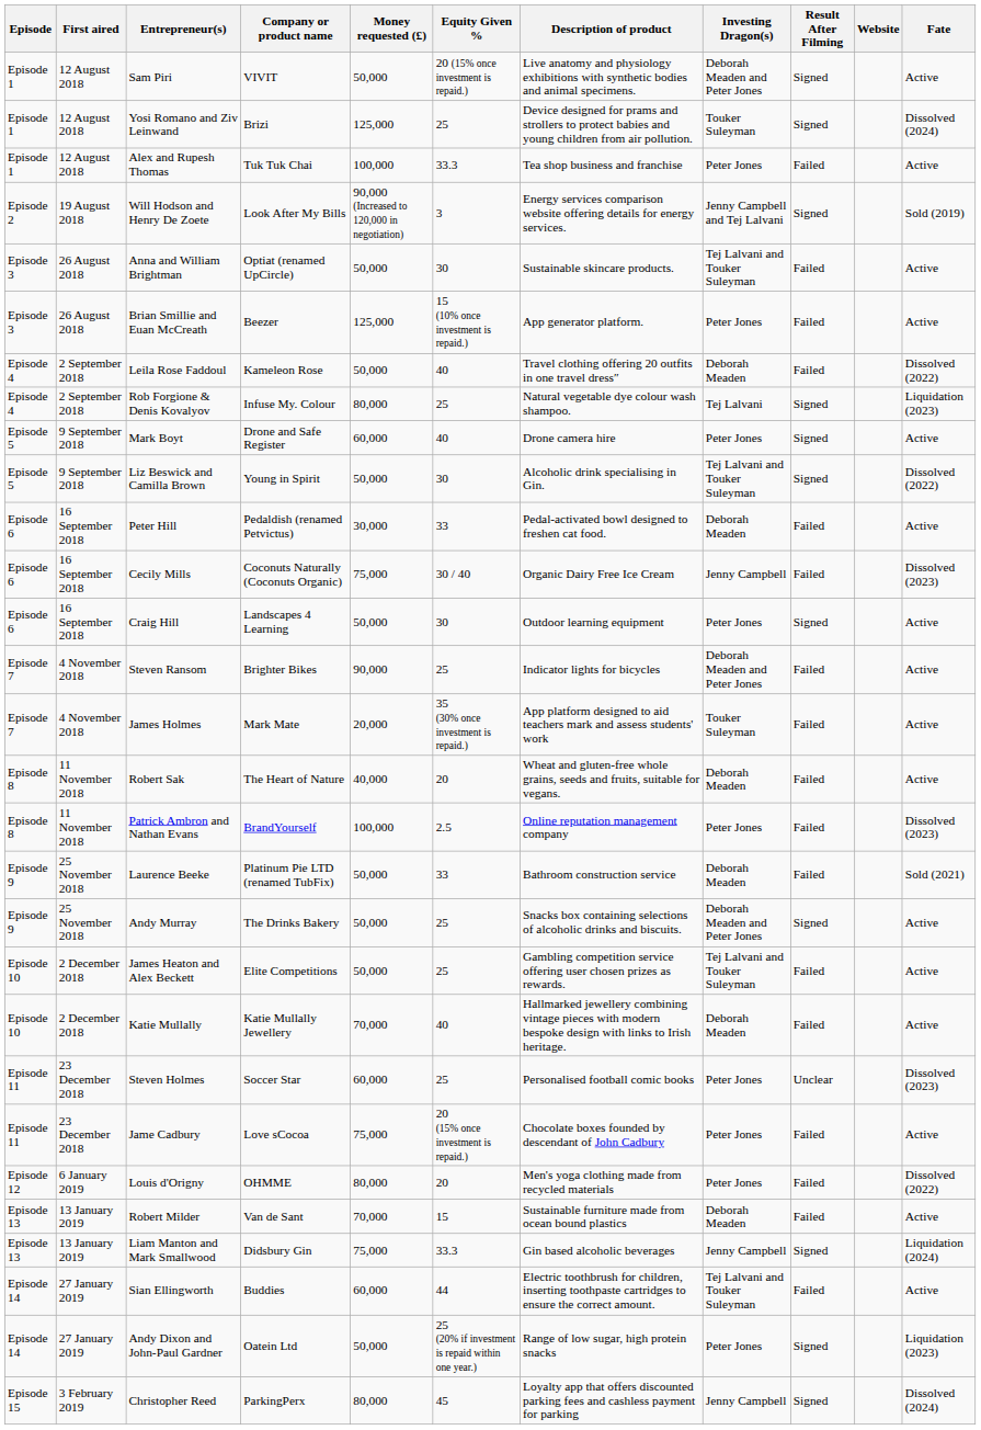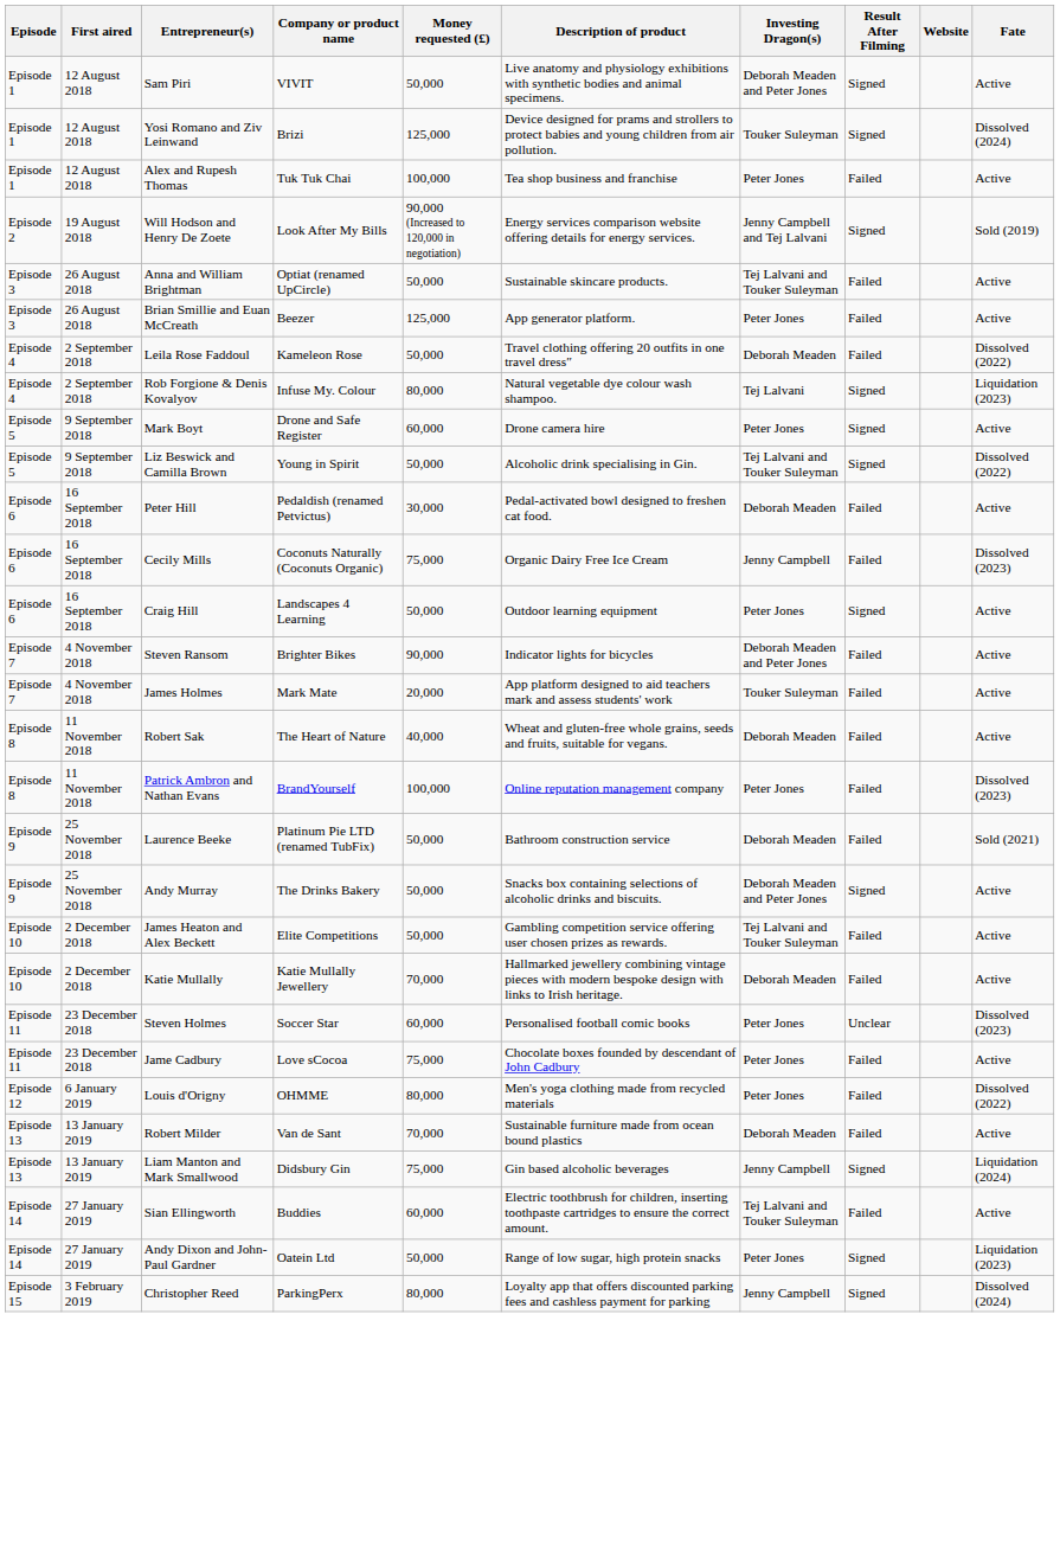 <table class="wikitable sortable">
 <tr>
 <th>Episode</th>
 <th>First aired</th>
 <th>Entrepreneur(s)</th>
 <th>Company or product name</th>
 <th>Money requested (£)</th>
-<th>Equity Given %</th>
 <th>Description of product</th>
 <th>Investing Dragon(s)</th>
 <th>Result After Filming</th>
 <th>Website</th>
 <th>Fate</th>
 </tr>
 <tr>
 <td>Episode 1</td>
 <td>12 August 2018</td>
 <td>Sam Piri</td>
 <td>VIVIT</td>
 <td>50,000</td>
-<td>20 <small>(15% once investment is repaid.)</small></td>
 <td>Live anatomy and physiology exhibitions with synthetic bodies and animal specimens.</td>
 <td>Deborah Meaden and Peter Jones</td>
 <td>Signed</td>
 <td></td>
 <td>Active </td>
 </tr>
 <tr>
 <td>Episode 1</td>
 <td>12 August 2018</td>
 <td>Yosi Romano and Ziv Leinwand</td>
 <td>Brizi</td>
 <td>125,000</td>
-<td>25</td>
 <td>Device designed for prams and strollers to protect babies and young children from air pollution.</td>
 <td>Touker Suleyman</td>
 <td>Signed</td>
 <td></td>
 <td>Dissolved (2024) </td>
 </tr>
 <tr>
 <td>Episode 1</td>
 <td>12 August 2018</td>
 <td>Alex and Rupesh Thomas</td>
 <td>Tuk Tuk Chai</td>
 <td>100,000</td>
-<td>33.3</td>
 <td>Tea shop business and franchise</td>
 <td>Peter Jones</td>
 <td>Failed </td>
 <td></td>
 <td>Active </td>
 </tr>
 <tr>
 <td>Episode 2</td>
 <td>19 August 2018</td>
 <td>Will Hodson and Henry De Zoete</td>
 <td>Look After My Bills</td>
 <td>90,000<br><small>(Increased to 120,000 in negotiation)</small></td>
-<td>3</td>
 <td>Energy services comparison website offering details for energy services.</td>
 <td>Jenny Campbell and Tej Lalvani</td>
 <td>Signed</td>
 <td></td>
 <td>Sold (2019) </td>
 </tr>
 <tr>
 <td>Episode 3</td>
 <td>26 August 2018</td>
 <td>Anna and William Brightman</td>
 <td>Optiat (renamed UpCircle)</td>
 <td>50,000</td>
-<td>30</td>
 <td>Sustainable skincare products.</td>
 <td>Tej Lalvani and Touker Suleyman</td>
 <td>Failed </td>
 <td></td>
 <td>Active </td>
 </tr>
 <tr>
 <td>Episode 3</td>
 <td>26 August 2018</td>
 <td>Brian Smillie and Euan McCreath</td>
 <td>Beezer</td>
 <td>125,000</td>
-<td>15<br><small>(10% once investment is repaid.)</small></td>
 <td>App generator platform.</td>
 <td>Peter Jones</td>
 <td>Failed </td>
 <td></td>
 <td>Active </td>
 </tr>
 <tr>
 <td>Episode 4</td>
 <td>2 September 2018</td>
 <td>Leila Rose Faddoul</td>
 <td>Kameleon Rose</td>
 <td>50,000</td>
-<td>40</td>
 <td>Travel clothing offering 20 outfits in one travel dress″</td>
 <td>Deborah Meaden</td>
 <td>Failed </td>
 <td></td>
 <td>Dissolved (2022) </td>
 </tr>
 <tr>
 <td>Episode 4</td>
 <td>2 September 2018</td>
 <td>Rob Forgione & Denis Kovalyov</td>
 <td>Infuse My. Colour</td>
 <td>80,000</td>
-<td>25</td>
 <td>Natural vegetable dye colour wash shampoo.</td>
 <td>Tej Lalvani</td>
 <td>Signed</td>
 <td></td>
 <td>Liquidation (2023) </td>
 </tr>
 <tr>
 <td>Episode 5</td>
 <td>9 September 2018</td>
 <td>Mark Boyt</td>
 <td>Drone and Safe Register</td>
 <td>60,000</td>
-<td>40</td>
 <td>Drone camera hire</td>
 <td>Peter Jones</td>
 <td>Signed</td>
 <td></td>
 <td>Active </td>
 </tr>
 <tr>
 <td>Episode 5</td>
 <td>9 September 2018</td>
 <td>Liz Beswick and Camilla Brown</td>
 <td>Young in Spirit</td>
 <td>50,000</td>
-<td>30</td>
 <td>Alcoholic drink specialising in Gin.</td>
 <td>Tej Lalvani and Touker Suleyman</td>
 <td>Signed</td>
 <td></td>
 <td>Dissolved (2022) </td>
 </tr>
 <tr>
 <td>Episode 6</td>
 <td>16 September 2018</td>
 <td>Peter Hill</td>
 <td>Pedaldish (renamed Petvictus)</td>
 <td>30,000</td>
-<td>33</td>
 <td>Pedal-activated bowl designed to freshen cat food.</td>
 <td>Deborah Meaden</td>
 <td>Failed </td>
 <td></td>
 <td>Active </td>
 </tr>
 <tr>
 <td>Episode 6</td>
 <td>16 September 2018</td>
 <td>Cecily Mills</td>
 <td>Coconuts Naturally (Coconuts Organic)</td>
 <td>75,000</td>
-<td>30 / 40</td>
 <td>Organic Dairy Free Ice Cream</td>
 <td>Jenny Campbell</td>
 <td>Failed </td>
 <td></td>
 <td>Dissolved (2023) </td>
 </tr>
 <tr>
 <td>Episode 6</td>
 <td>16 September 2018</td>
 <td>Craig Hill</td>
 <td>Landscapes 4 Learning</td>
 <td>50,000</td>
-<td>30</td>
 <td>Outdoor learning equipment</td>
 <td>Peter Jones</td>
 <td>Signed</td>
 <td></td>
 <td>Active </td>
 </tr>
 <tr>
 <td>Episode 7</td>
 <td>4 November 2018</td>
 <td>Steven Ransom</td>
 <td>Brighter Bikes</td>
 <td>90,000</td>
-<td>25</td>
 <td>Indicator lights for bicycles</td>
 <td>Deborah Meaden and Peter Jones</td>
 <td>Failed </td>
 <td></td>
 <td>Active </td>
 </tr>
 <tr>
 <td>Episode 7</td>
 <td>4 November 2018</td>
 <td>James Holmes</td>
 <td>Mark Mate</td>
 <td>20,000</td>
-<td>35 <br><small>(30% once investment is repaid.)</small></td>
 <td>App platform designed to aid teachers mark and assess students' work</td>
 <td>Touker Suleyman</td>
 <td>Failed </td>
 <td></td>
 <td>Active </td>
 </tr>
 <tr>
 <td>Episode 8</td>
 <td>11 November 2018</td>
 <td>Robert Sak</td>
 <td>The Heart of Nature</td>
 <td>40,000</td>
-<td>20</td>
 <td>Wheat and gluten-free whole grains, seeds and fruits, suitable for vegans.</td>
 <td>Deborah Meaden</td>
 <td>Failed </td>
 <td></td>
 <td>Active </td>
 </tr>
 <tr>
 <td>Episode 8</td>
 <td>11 November 2018</td>
 <td><a href='#'>Patrick Ambron</a> and Nathan Evans</td>
 <td><a href='#'>BrandYourself</a></td>
 <td>100,000</td>
-<td>2.5</td>
 <td><a href='#'>Online reputation management</a> company</td>
 <td>Peter Jones</td>
 <td>Failed </td>
 <td></td>
 <td>Dissolved (2023) </td>
 </tr>
 <tr>
 <td>Episode 9</td>
 <td>25 November 2018</td>
 <td>Laurence Beeke</td>
 <td>Platinum Pie LTD (renamed TubFix)</td>
 <td>50,000</td>
-<td>33</td>
 <td>Bathroom construction service</td>
 <td>Deborah Meaden</td>
 <td>Failed </td>
 <td></td>
 <td>Sold (2021) </td>
 </tr>
 <tr>
 <td>Episode 9</td>
 <td>25 November 2018</td>
 <td>Andy Murray</td>
 <td>The Drinks Bakery</td>
 <td>50,000</td>
-<td>25</td>
 <td>Snacks box containing selections of alcoholic drinks and biscuits.</td>
 <td>Deborah Meaden and Peter Jones</td>
 <td>Signed</td>
 <td></td>
 <td>Active </td>
 </tr>
 <tr>
 <td>Episode 10</td>
 <td>2 December 2018</td>
 <td>James Heaton and Alex Beckett</td>
 <td>Elite Competitions</td>
 <td>50,000</td>
-<td>25</td>
 <td>Gambling competition service offering user chosen prizes as rewards.</td>
 <td>Tej Lalvani and Touker Suleyman</td>
 <td>Failed </td>
 <td></td>
 <td>Active </td>
 </tr>
 <tr>
 <td>Episode 10</td>
 <td>2 December 2018</td>
 <td>Katie Mullally</td>
 <td>Katie Mullally Jewellery</td>
 <td>70,000</td>
-<td>40</td>
 <td>Hallmarked jewellery combining vintage pieces with modern bespoke design with links to Irish heritage.</td>
 <td>Deborah Meaden</td>
 <td>Failed </td>
 <td></td>
 <td>Active </td>
 </tr>
 <tr>
 <td>Episode 11</td>
 <td>23 December 2018</td>
 <td>Steven Holmes</td>
 <td>Soccer Star</td>
 <td>60,000</td>
-<td>25</td>
 <td>Personalised football comic books</td>
 <td>Peter Jones</td>
 <td>Unclear </td>
 <td></td>
 <td>Dissolved (2023) </td>
 </tr>
 <tr>
 <td>Episode 11</td>
 <td>23 December 2018</td>
 <td>Jame Cadbury</td>
 <td>Love sCocoa</td>
 <td>75,000</td>
-<td>20 <br><small>(15% once investment is repaid.)</small></td>
 <td>Chocolate boxes founded by descendant of <a href='#'>John Cadbury</a></td>
 <td>Peter Jones</td>
 <td>Failed </td>
 <td></td>
 <td>Active </td>
 </tr>
 <tr>
 <td>Episode 12</td>
 <td>6 January 2019</td>
 <td>Louis d'Origny</td>
 <td>OHMME</td>
 <td>80,000</td>
-<td>20</td>
 <td>Men's yoga clothing made from recycled materials</td>
 <td>Peter Jones</td>
 <td>Failed </td>
 <td></td>
 <td>Dissolved (2022) </td>
 </tr>
 <tr>
 <td>Episode 13</td>
 <td>13 January 2019</td>
 <td>Robert Milder</td>
 <td>Van de Sant</td>
 <td>70,000</td>
-<td>15</td>
 <td>Sustainable furniture made from ocean bound plastics</td>
 <td>Deborah Meaden</td>
 <td>Failed </td>
 <td></td>
 <td>Active</td>
 </tr>
 <tr>
 <td>Episode 13</td>
 <td>13 January 2019</td>
 <td>Liam Manton and Mark Smallwood</td>
 <td>Didsbury Gin</td>
 <td>75,000</td>
-<td>33.3</td>
 <td>Gin based alcoholic beverages</td>
 <td>Jenny Campbell</td>
 <td>Signed</td>
 <td></td>
 <td>Liquidation (2024) </td>
 </tr>
 <tr>
 <td>Episode 14</td>
 <td>27 January 2019</td>
 <td>Sian Ellingworth</td>
 <td>Buddies</td>
 <td>60,000</td>
-<td>44</td>
 <td>Electric toothbrush for children, inserting toothpaste cartridges to ensure the correct amount.</td>
 <td>Tej Lalvani and Touker Suleyman</td>
 <td>Failed </td>
 <td></td>
 <td>Active </td>
 </tr>
 <tr>
 <td>Episode 14</td>
 <td>27 January 2019</td>
 <td>Andy Dixon and John-Paul Gardner</td>
 <td>Oatein Ltd</td>
 <td>50,000</td>
-<td>25 <br><small>(20% if investment is repaid within one year.)</small></td>
 <td>Range of low sugar, high protein snacks</td>
 <td>Peter Jones</td>
 <td>Signed</td>
 <td></td>
 <td>Liquidation (2023) </td>
 </tr>
 <tr>
 <td>Episode 15</td>
 <td>3 February 2019</td>
 <td>Christopher Reed</td>
 <td>ParkingPerx</td>
 <td>80,000</td>
-<td>45</td>
 <td>Loyalty app that offers discounted parking fees and cashless payment for parking</td>
 <td>Jenny Campbell</td>
 <td>Signed</td>
 <td></td>
 <td>Dissolved (2024) </td>
 </tr>
 </table>
